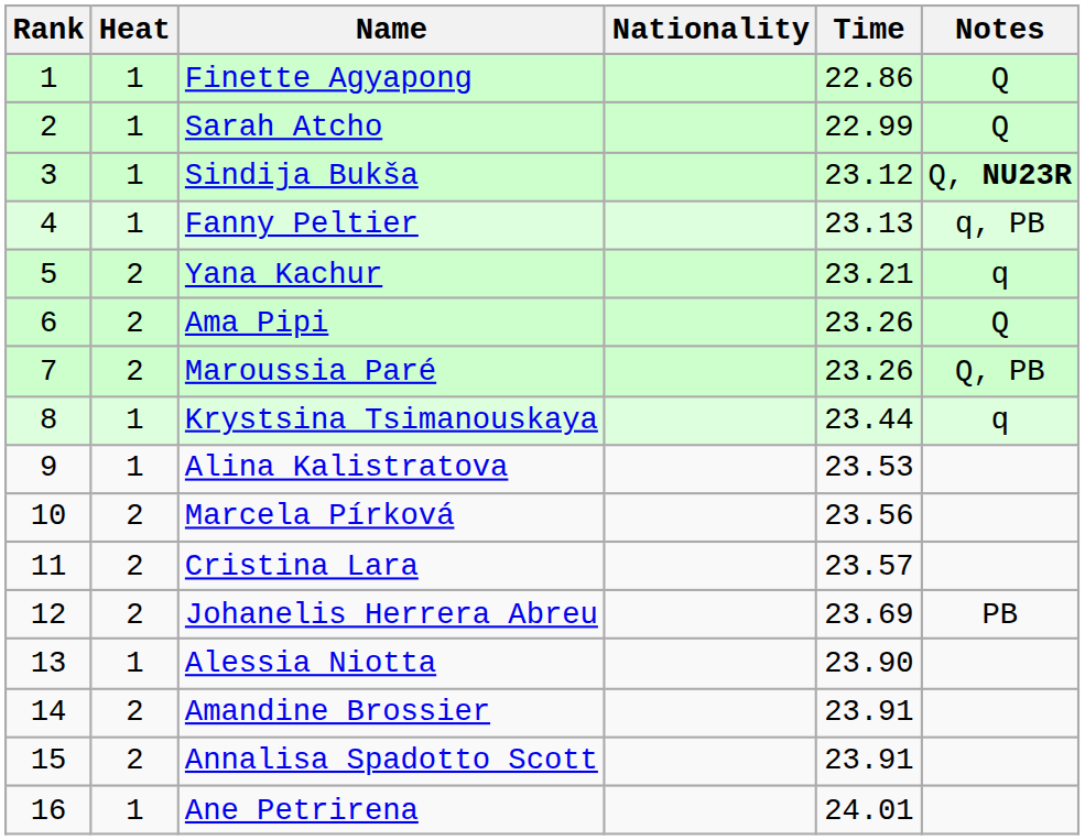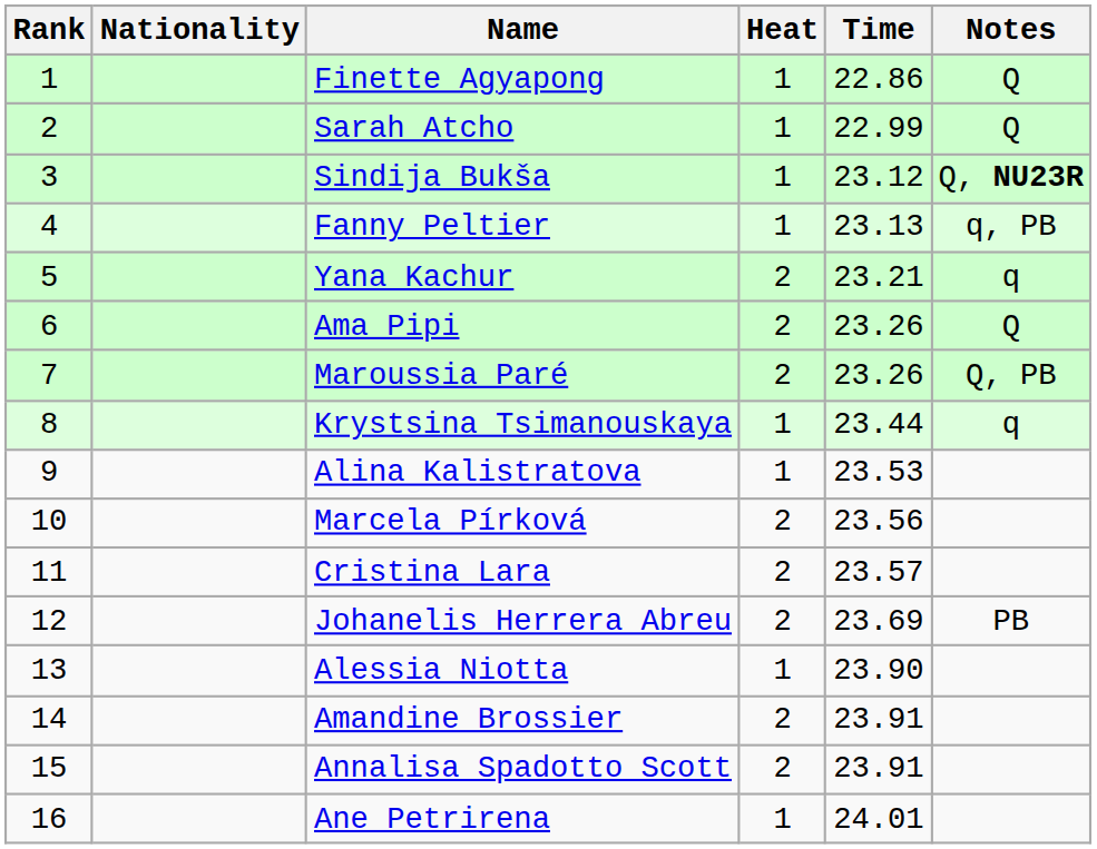 <table class="wikitable sortable" style="text-align:center">
 <tr>
 <th>Rank</th>
+<th>Nationality</th>
+<th>Name</th>
 <th>Heat</th>
-<th>Name</th>
-<th>Nationality</th>
 <th>Time</th>
 <th>Notes</th>
 </tr>
 <tr bgcolor=ccffcc>
 <td>1</td>
+<td align=left></td>
+<td align=left><a href='#'>Finette Agyapong</a></td>
 <td>1</td>
-<td align=left><a href='#'>Finette Agyapong</a></td>
-<td align=left></td>
 <td>22.86</td>
 <td>Q</td>
 </tr>
 <tr bgcolor=ccffcc>
 <td>2</td>
+<td align=left></td>
+<td align=left><a href='#'>Sarah Atcho</a></td>
 <td>1</td>
-<td align=left><a href='#'>Sarah Atcho</a></td>
-<td align=left></td>
 <td>22.99</td>
 <td>Q</td>
 </tr>
 <tr bgcolor=ccffcc>
 <td>3</td>
+<td align=left></td>
+<td align=left><a href='#'>Sindija Bukša</a></td>
 <td>1</td>
-<td align=left><a href='#'>Sindija Bukša</a></td>
-<td align=left></td>
 <td>23.12</td>
 <td>Q, <strong>NU23R</strong></td>
 </tr>
 <tr bgcolor=ddffdd>
 <td>4</td>
+<td align=left></td>
+<td align=left><a href='#'>Fanny Peltier</a></td>
 <td>1</td>
-<td align=left><a href='#'>Fanny Peltier</a></td>
-<td align=left></td>
 <td>23.13</td>
 <td>q, PB</td>
 </tr>
 <tr bgcolor=ccffcc>
 <td>5</td>
+<td align=left></td>
+<td align=left><a href='#'>Yana Kachur</a></td>
 <td>2</td>
-<td align=left><a href='#'>Yana Kachur</a></td>
-<td align=left></td>
 <td>23.21</td>
 <td>q</td>
 </tr>
 <tr bgcolor=ccffcc>
 <td>6</td>
+<td align=left></td>
+<td align=left><a href='#'>Ama Pipi</a></td>
 <td>2</td>
-<td align=left><a href='#'>Ama Pipi</a></td>
-<td align=left></td>
 <td>23.26</td>
 <td>Q</td>
 </tr>
 <tr bgcolor=ccffcc>
 <td>7</td>
+<td align=left></td>
+<td align=left><a href='#'>Maroussia Paré</a></td>
 <td>2</td>
-<td align=left><a href='#'>Maroussia Paré</a></td>
-<td align=left></td>
 <td>23.26</td>
 <td>Q, PB</td>
 </tr>
 <tr bgcolor=ddffdd>
 <td>8</td>
+<td align=left></td>
+<td align=left><a href='#'>Krystsina Tsimanouskaya</a></td>
 <td>1</td>
-<td align=left><a href='#'>Krystsina Tsimanouskaya</a></td>
-<td align=left></td>
 <td>23.44</td>
 <td>q</td>
 </tr>
 <tr>
 <td>9</td>
+<td align=left></td>
+<td align=left><a href='#'>Alina Kalistratova</a></td>
 <td>1</td>
-<td align=left><a href='#'>Alina Kalistratova</a></td>
-<td align=left></td>
 <td>23.53</td>
 <td></td>
 </tr>
 <tr>
 <td>10</td>
+<td align=left></td>
+<td align=left><a href='#'>Marcela Pírková</a></td>
 <td>2</td>
-<td align=left><a href='#'>Marcela Pírková</a></td>
-<td align=left></td>
 <td>23.56</td>
 <td></td>
 </tr>
 <tr>
 <td>11</td>
+<td align=left></td>
+<td align=left><a href='#'>Cristina Lara</a></td>
 <td>2</td>
-<td align=left><a href='#'>Cristina Lara</a></td>
-<td align=left></td>
 <td>23.57</td>
 <td></td>
 </tr>
 <tr>
 <td>12</td>
+<td align=left></td>
+<td align=left><a href='#'>Johanelis Herrera Abreu</a></td>
 <td>2</td>
-<td align=left><a href='#'>Johanelis Herrera Abreu</a></td>
-<td align=left></td>
 <td>23.69</td>
 <td>PB</td>
 </tr>
 <tr>
 <td>13</td>
+<td align=left></td>
+<td align=left><a href='#'>Alessia Niotta</a></td>
 <td>1</td>
-<td align=left><a href='#'>Alessia Niotta</a></td>
-<td align=left></td>
 <td>23.90</td>
 <td></td>
 </tr>
 <tr>
 <td>14</td>
+<td align=left></td>
+<td align=left><a href='#'>Amandine Brossier</a></td>
 <td>2</td>
-<td align=left><a href='#'>Amandine Brossier</a></td>
-<td align=left></td>
 <td>23.91</td>
 <td></td>
 </tr>
 <tr>
 <td>15</td>
+<td align=left></td>
+<td align=left><a href='#'>Annalisa Spadotto Scott</a></td>
 <td>2</td>
-<td align=left><a href='#'>Annalisa Spadotto Scott</a></td>
-<td align=left></td>
 <td>23.91</td>
 <td></td>
 </tr>
 <tr>
 <td>16</td>
+<td align=left></td>
+<td align=left><a href='#'>Ane Petrirena</a></td>
 <td>1</td>
-<td align=left><a href='#'>Ane Petrirena</a></td>
-<td align=left></td>
 <td>24.01</td>
 <td></td>
 </tr>
 </table>
